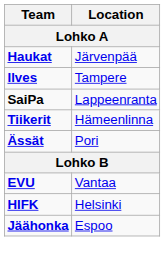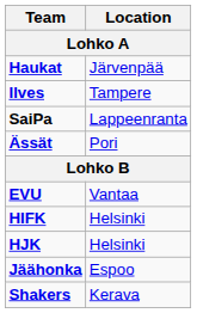 <table class="wikitable">
 <tr style="background:#efefef;">
 <th>Team</th>
 <th>Location</th>
 </tr>
 <tr>
 <th colspan="2">Lohko A</th>
 </tr>
 <tr>
 <td><strong><a href='#'>Haukat</a></strong></td>
 <td> <a href='#'>Järvenpää</a></td>
 </tr>
 <tr>
 <td><strong><a href='#'>Ilves</a></strong></td>
 <td> <a href='#'>Tampere</a></td>
 </tr>
 <tr>
 <td><strong>SaiPa</strong></td>
 <td> <a href='#'>Lappeenranta</a></td>
 </tr>
 <tr>
-<td><strong><a href='#'>Tiikerit</a></strong></td>
-<td> <a href='#'>Hämeenlinna</a></td>
-</tr>
-<tr>
 <td><strong><a href='#'>Ässät</a></strong></td>
 <td> <a href='#'>Pori</a></td>
 </tr>
 <tr>
 <th colspan="2">Lohko B</th>
 </tr>
 <tr>
 <td><strong><a href='#'>EVU</a></strong></td>
 <td> <a href='#'>Vantaa</a></td>
 </tr>
 <tr>
 <td><strong><a href='#'>HIFK</a></strong></td>
 <td> <a href='#'>Helsinki</a></td>
 </tr>
 <tr>
+<td><strong><a href='#'>HJK</a></strong></td>
+<td> <a href='#'>Helsinki</a></td>
+</tr>
+<tr>
 <td><strong><a href='#'>Jäähonka</a></strong></td>
 <td> <a href='#'>Espoo</a></td>
 </tr>
+<tr>
+<td><strong><a href='#'>Shakers</a></strong></td>
+<td> <a href='#'>Kerava</a></td>
+</tr>
 </table>
